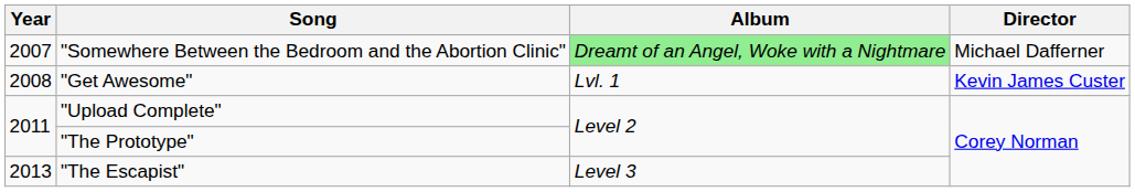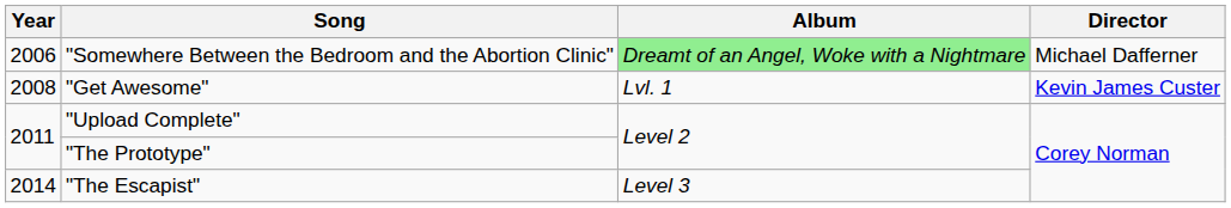 <table class=wikitable>
 <tr>
 <th>Year</th>
 <th>Song</th>
 <th>Album</th>
 <th>Director</th>
 </tr>
 <tr>
-<td>2007</td>
+<td>2006</td>
 <td>"Somewhere Between the Bedroom and the Abortion Clinic"</td>
 <td style="background: lightgreen;"><em>Dreamt of an Angel, Woke with a Nightmare</em></td>
 <td>Michael Dafferner</td>
 </tr>
 <tr>
 <td>2008</td>
 <td>"Get Awesome"</td>
 <td><em>Lvl. 1</em></td>
 <td><a href='#'>Kevin James Custer</a></td>
 </tr>
 <tr>
 <td rowspan=2>2011</td>
 <td>"Upload Complete"</td>
 <td rowspan=2><em>Level 2</em></td>
 <td rowspan=3><a href='#'>Corey Norman</a></td>
 </tr>
 <tr>
 <td>"The Prototype"</td>
 </tr>
 <tr>
-<td>2013</td>
+<td>2014</td>
 <td>"The Escapist"</td>
 <td><em>Level 3</em></td>
 </tr>
 </table>
